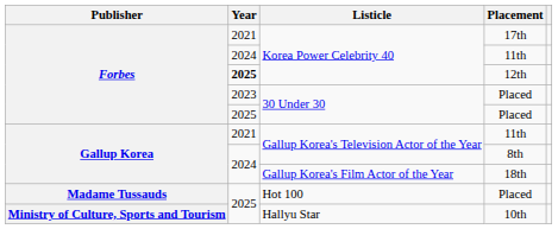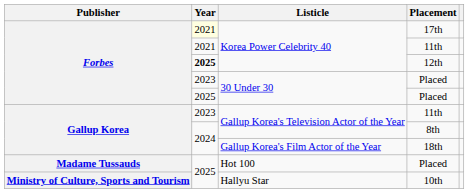 <table class="wikitable plainrowheaders sortable">
 <tr>
 <th scope="col">Publisher</th>
 <th scope="col">Year</th>
 <th scope="col">Listicle</th>
 <th scope="col">Placement</th>
 <th scope="col" class="unsortable"></th>
 </tr>
 <tr>
 <th scope="row" rowspan="5"><em><a href='#'>Forbes</a></em></th>
-<td>2021</td>
+<td style="background: lightyellow;">2021</td>
 <td rowspan="3"><a href='#'>Korea Power Celebrity 40</a></td>
 <td style="text-align:center">17th</td>
 <td style="text-align:center"></td>
 </tr>
 <tr>
-<td>2024</td>
+<td>2021</td>
 <td style="text-align:center">11th</td>
 <td style="text-align:center"></td>
 </tr>
 <tr>
 <td><strong>2025</strong></td>
 <td style="text-align:center">12th</td>
 <td style="text-align:center"></td>
 </tr>
 <tr>
 <td>2023</td>
 <td rowspan="2"><a href='#'>30 Under 30</a></td>
 <td style="text-align:center">Placed</td>
 <td style="text-align:center"></td>
 </tr>
 <tr>
 <td>2025</td>
 <td style="text-align:center">Placed</td>
 <td style="text-align:center"></td>
 </tr>
 <tr>
 <th scope="row" rowspan="3"><a href='#'>Gallup Korea</a></th>
-<td>2021</td>
+<td>2023</td>
 <td rowspan="2"><a href='#'>Gallup Korea's Television Actor of the Year</a></td>
 <td style="text-align:center">11th</td>
 <td style="text-align:center"></td>
 </tr>
 <tr>
 <td rowspan="2">2024</td>
 <td style="text-align:center">8th</td>
 <td style="text-align:center"></td>
 </tr>
 <tr>
 <td><a href='#'>Gallup Korea's Film Actor of the Year</a></td>
 <td style="text-align:center">18th</td>
 <td style="text-align:center"></td>
 </tr>
 <tr>
 <th scope="row"><a href='#'>Madame Tussauds</a></th>
 <td rowspan="2">2025</td>
 <td>Hot 100</td>
 <td style="text-align:center">Placed</td>
 <td style="text-align:center"></td>
 </tr>
 <tr>
 <th scope="row"><a href='#'>Ministry of Culture, Sports and Tourism</a></th>
 <td>Hallyu Star</td>
 <td style="text-align:center">10th</td>
 <td style="text-align:center"></td>
 </tr>
 </table>
